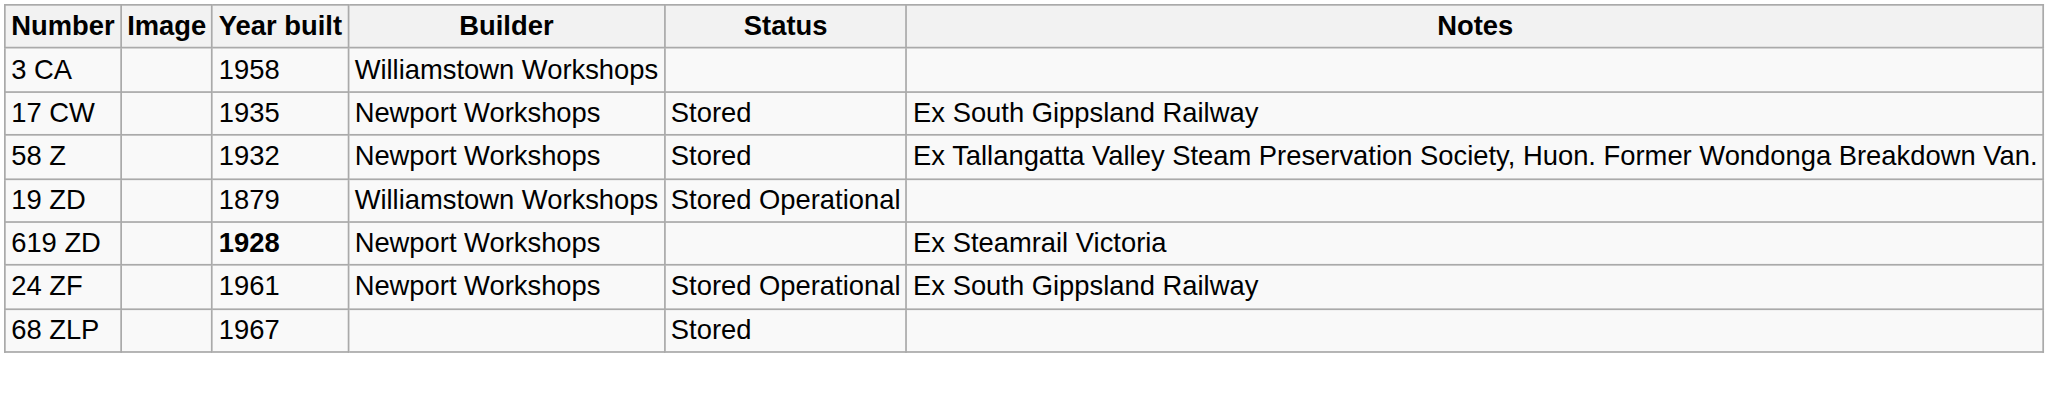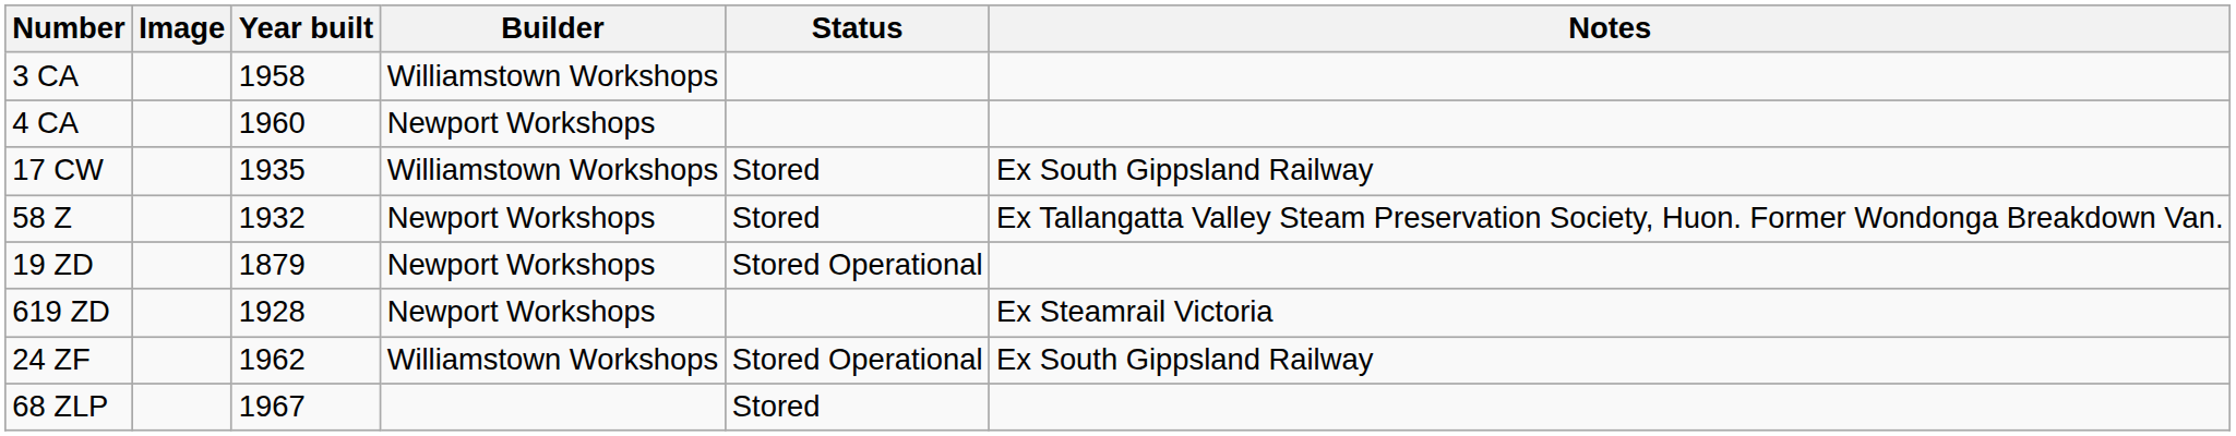 <table class="wikitable">
 <tr>
 <th>Number</th>
 <th>Image</th>
 <th>Year built</th>
 <th>Builder</th>
 <th>Status</th>
 <th>Notes</th>
 </tr>
 <tr>
 <td>3 CA</td>
 <td></td>
 <td>1958</td>
 <td>Williamstown Workshops</td>
 <td></td>
 <td></td>
 </tr>
 <tr>
+<td>4 CA</td>
+<td></td>
+<td>1960</td>
+<td>Newport Workshops</td>
+<td></td>
+<td></td>
+</tr>
+<tr>
 <td>17 CW</td>
 <td></td>
 <td>1935</td>
-<td>Newport Workshops</td>
+<td>Williamstown Workshops</td>
 <td>Stored</td>
 <td>Ex South Gippsland Railway</td>
 </tr>
 <tr>
 <td>58 Z</td>
 <td></td>
 <td>1932</td>
 <td>Newport Workshops</td>
 <td>Stored</td>
 <td>Ex Tallangatta Valley Steam Preservation Society, Huon. Former Wondonga Breakdown Van.</td>
 </tr>
 <tr>
 <td>19 ZD</td>
 <td></td>
 <td>1879</td>
-<td>Williamstown Workshops</td>
+<td>Newport Workshops</td>
 <td>Stored Operational</td>
 <td></td>
 </tr>
 <tr>
 <td>619 ZD</td>
 <td></td>
-<td><strong>1928</strong></td>
+<td>1928</td>
 <td>Newport Workshops</td>
 <td></td>
 <td>Ex Steamrail Victoria</td>
 </tr>
 <tr>
 <td>24 ZF</td>
 <td></td>
-<td>1961</td>
-<td>Newport Workshops</td>
+<td>1962</td>
+<td>Williamstown Workshops</td>
 <td>Stored Operational</td>
 <td>Ex South Gippsland Railway</td>
 </tr>
 <tr>
 <td>68 ZLP</td>
 <td></td>
 <td>1967</td>
 <td></td>
 <td>Stored</td>
 <td></td>
 </tr>
 </table>
